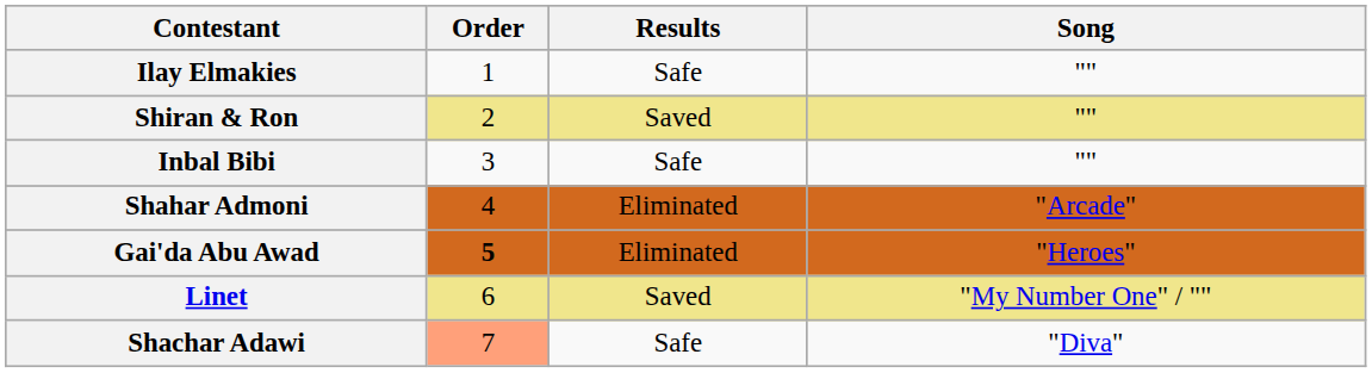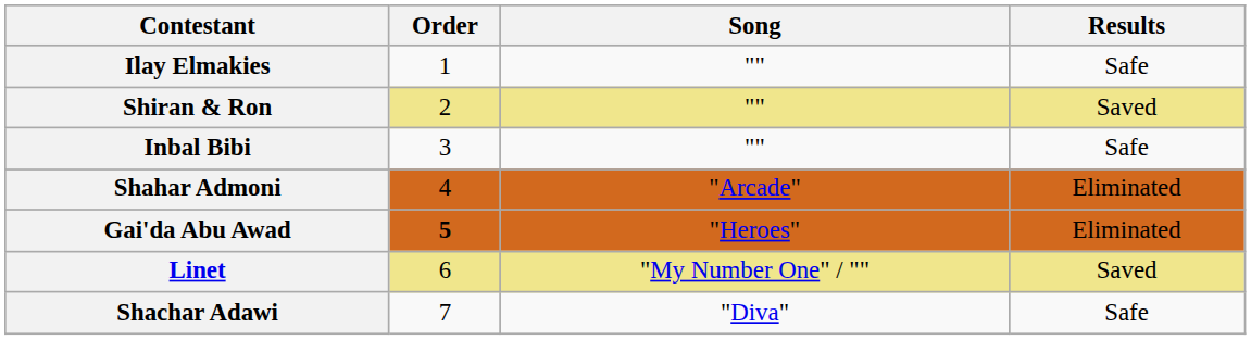 <table class="wikitable" style="text-align:center; font-size:85%">
 <tr>
 <th style="width:15em" scope="col">Contestant</th>
 <th style="width:4em" scope="col">Order</th>
+<th style="width:20em" scope="col">Song</th>
 <th style="width:9em" scope="col">Results</th>
-<th style="width:20em" scope="col">Song</th>
 </tr>
 <tr>
 <th scope="row">Ilay Elmakies</th>
 <td>1</td>
+<td>""</td>
 <td>Safe</td>
-<td>""</td>
 </tr>
 <tr>
 <th scope="row">Shiran & Ron</th>
 <td style = "background:#F0E68C">2</td>
+<td style = "background:#F0E68C">""</td>
 <td style = "background:#F0E68C">Saved</td>
-<td style = "background:#F0E68C">""</td>
 </tr>
 <tr>
 <th scope="row">Inbal Bibi</th>
 <td>3</td>
+<td>""</td>
 <td>Safe</td>
-<td>""</td>
 </tr>
 <tr>
 <th scope="row">Shahar Admoni</th>
 <td style="background:#D2691E;">4</td>
+<td style="background:#D2691E;">"<a href='#'>Arcade</a>"</td>
 <td style="background:#D2691E;">Eliminated</td>
-<td style="background:#D2691E;">"<a href='#'>Arcade</a>"</td>
 </tr>
 <tr>
 <th scope="row">Gai'da Abu Awad</th>
 <td style="background:#D2691E;"><strong>5</strong></td>
+<td style="background:#D2691E;">"<a href='#'>Heroes</a>"</td>
 <td style="background:#D2691E;">Eliminated</td>
-<td style="background:#D2691E;">"<a href='#'>Heroes</a>"</td>
 </tr>
 <tr>
 <th><a href='#'>Linet</a></th>
 <td style = "background:#F0E68C">6</td>
+<td style = "background:#F0E68C">"<a href='#'>My Number One</a>" / ""</td>
 <td style = "background:#F0E68C">Saved</td>
-<td style = "background:#F0E68C">"<a href='#'>My Number One</a>" / ""</td>
 </tr>
 <tr>
 <th scope="row">Shachar Adawi</th>
-<td style="background: lightsalmon;">7</td>
+<td>7</td>
+<td>"<a href='#'>Diva</a>"</td>
 <td>Safe</td>
-<td>"<a href='#'>Diva</a>"</td>
 </tr>
 </table>
